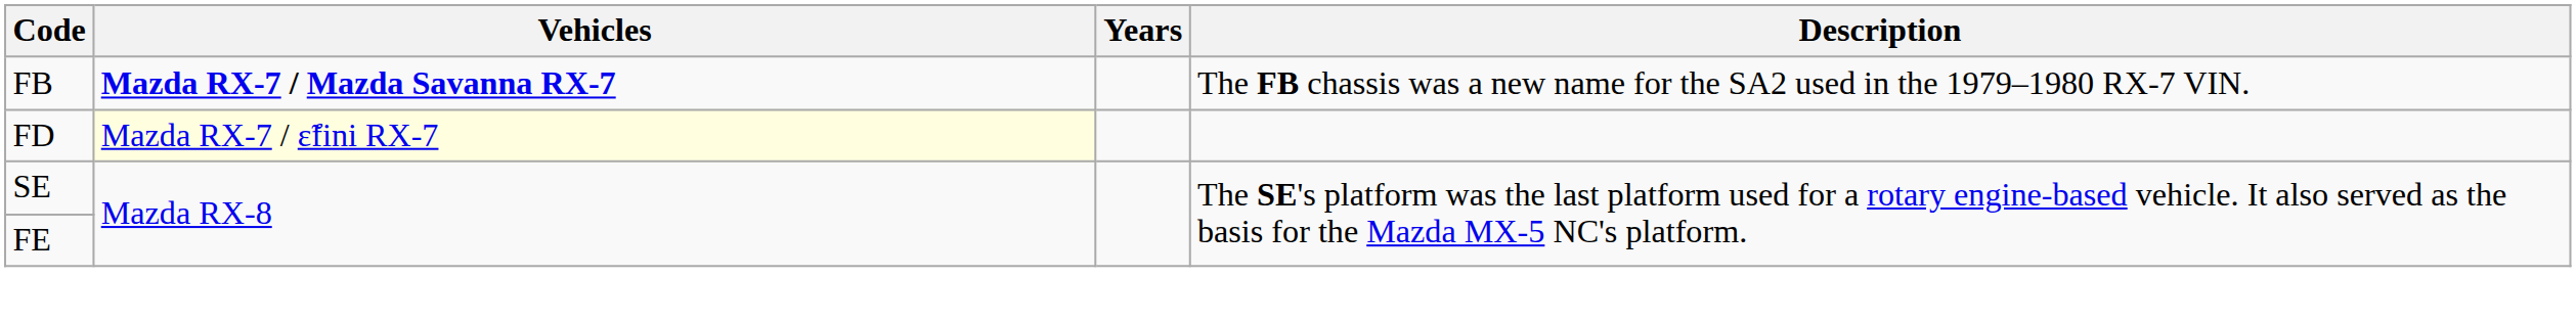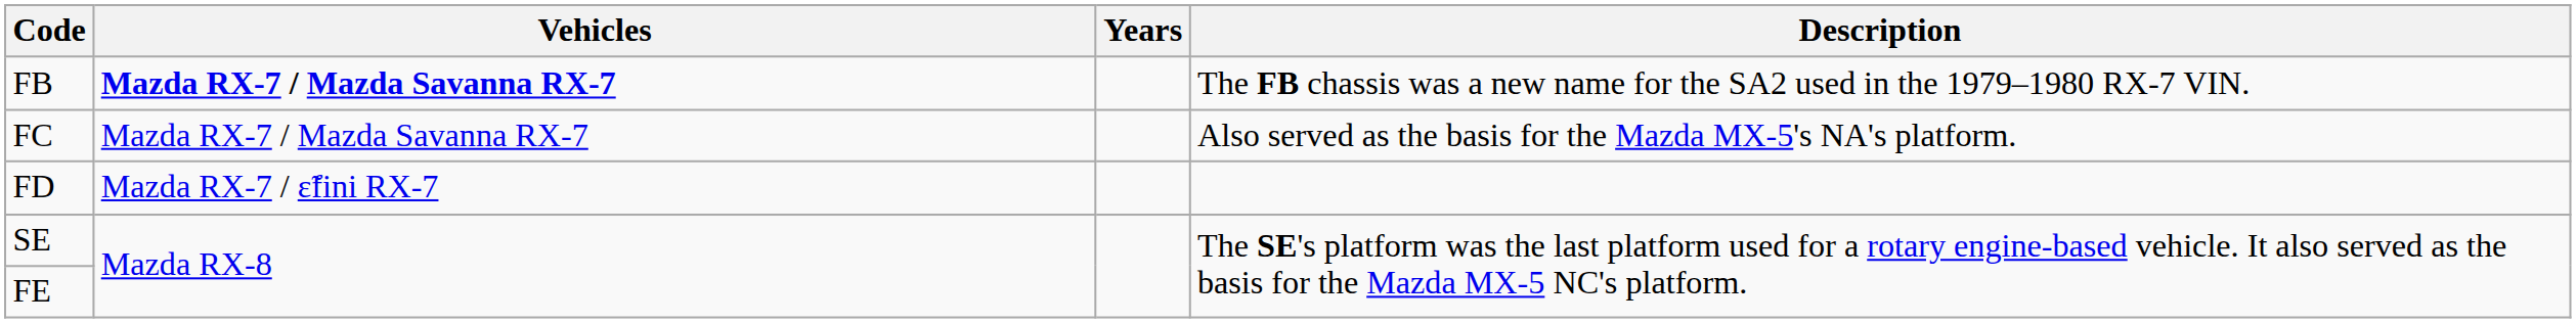 <table class="wikitable">
 <tr>
 <th>Code</th>
 <th style="width:30em">Vehicles</th>
 <th>Years</th>
 <th>Description</th>
 </tr>
 <tr>
 <td>FB</td>
 <td><strong><a href='#'>Mazda RX-7</a> / <a href='#'>Mazda Savanna RX-7</a></strong></td>
 <td></td>
 <td>The <strong>FB</strong> chassis was a new name for the SA2 used in the 1979–1980 RX-7 VIN.</td>
 </tr>
 <tr>
+<td>FC</td>
+<td><a href='#'>Mazda RX-7</a> / <a href='#'>Mazda Savanna RX-7</a></td>
+<td></td>
+<td>Also served as the basis for the <a href='#'>Mazda MX-5</a>'s NA's platform.</td>
+</tr>
+<tr>
 <td>FD</td>
-<td style="background: lightyellow;"><a href='#'>Mazda RX-7</a> / <a href='#'>ɛ̃fini RX-7</a></td>
+<td><a href='#'>Mazda RX-7</a> / <a href='#'>ɛ̃fini RX-7</a></td>
 <td></td>
 <td></td>
 </tr>
 <tr>
 <td>SE</td>
 <td rowspan="2"><a href='#'>Mazda RX-8</a></td>
 <td rowspan="2"></td>
 <td rowspan="2">The <strong>SE</strong>'s platform was the last platform used for a <a href='#'>rotary engine-based</a> vehicle. It also served as the basis for the <a href='#'>Mazda MX-5</a> NC's platform.</td>
 </tr>
 <tr>
 <td>FE</td>
 </tr>
 </table>
